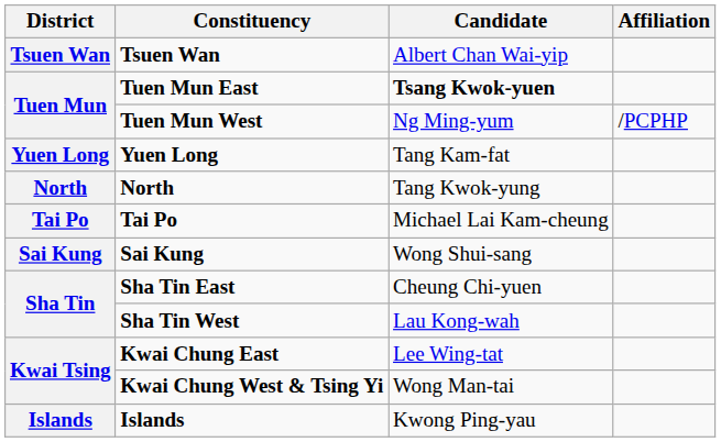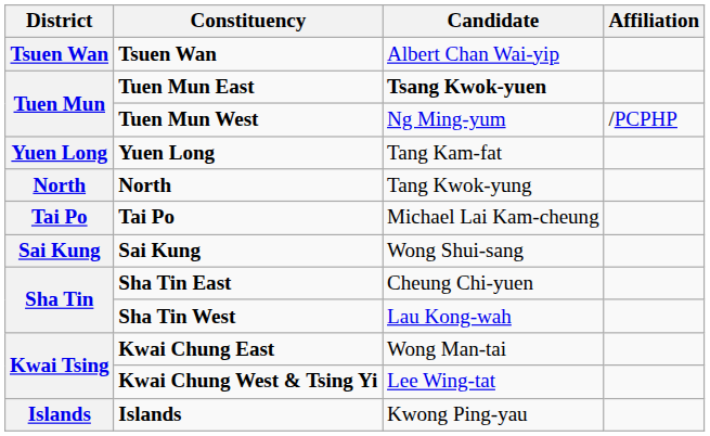 <table class="wikitable">
 <tr>
 <th>District</th>
 <th>Constituency</th>
 <th>Candidate</th>
 <th colspan=2>Affiliation</th>
 </tr>
 <tr>
 <th><a href='#'>Tsuen Wan</a></th>
 <td><strong>Tsuen Wan</strong></td>
 <td><a href='#'>Albert Chan Wai-yip</a></td>
 <td></td>
 </tr>
 <tr>
 <th rowspan=2><a href='#'>Tuen Mun</a></th>
 <td><strong>Tuen Mun East</strong></td>
 <td><strong>Tsang Kwok-yuen</strong></td>
 <td></td>
 </tr>
 <tr>
 <td><strong>Tuen Mun West</strong></td>
 <td><a href='#'>Ng Ming-yum</a></td>
 <td>/<a href='#'>PCPHP</a></td>
 </tr>
 <tr>
 <th><a href='#'>Yuen Long</a></th>
 <td><strong>Yuen Long</strong></td>
 <td>Tang Kam-fat</td>
 <td></td>
 </tr>
 <tr>
 <th><a href='#'>North</a></th>
 <td><strong>North</strong></td>
 <td>Tang Kwok-yung</td>
 <td></td>
 </tr>
 <tr>
 <th><a href='#'>Tai Po</a></th>
 <td><strong>Tai Po</strong></td>
 <td>Michael Lai Kam-cheung</td>
 <td></td>
 </tr>
 <tr>
 <th><a href='#'>Sai Kung</a></th>
 <td><strong>Sai Kung</strong></td>
 <td>Wong Shui-sang</td>
 <td></td>
 </tr>
 <tr>
 <th rowspan=2><a href='#'>Sha Tin</a></th>
 <td><strong>Sha Tin East</strong></td>
 <td>Cheung Chi-yuen</td>
 <td></td>
 </tr>
 <tr>
 <td><strong>Sha Tin West</strong></td>
 <td><a href='#'>Lau Kong-wah</a></td>
 <td></td>
 </tr>
 <tr>
 <th rowspan=2><a href='#'>Kwai Tsing</a></th>
 <td><strong> Kwai Chung East</strong></td>
-<td><a href='#'>Lee Wing-tat</a></td>
+<td>Wong Man-tai</td>
 <td></td>
 </tr>
 <tr>
 <td><strong> Kwai Chung West & Tsing Yi</strong></td>
-<td>Wong Man-tai</td>
+<td><a href='#'>Lee Wing-tat</a></td>
 <td></td>
 </tr>
 <tr>
 <th><a href='#'>Islands</a></th>
 <td><strong>Islands</strong></td>
 <td>Kwong Ping-yau</td>
 <td></td>
 </tr>
 </table>
